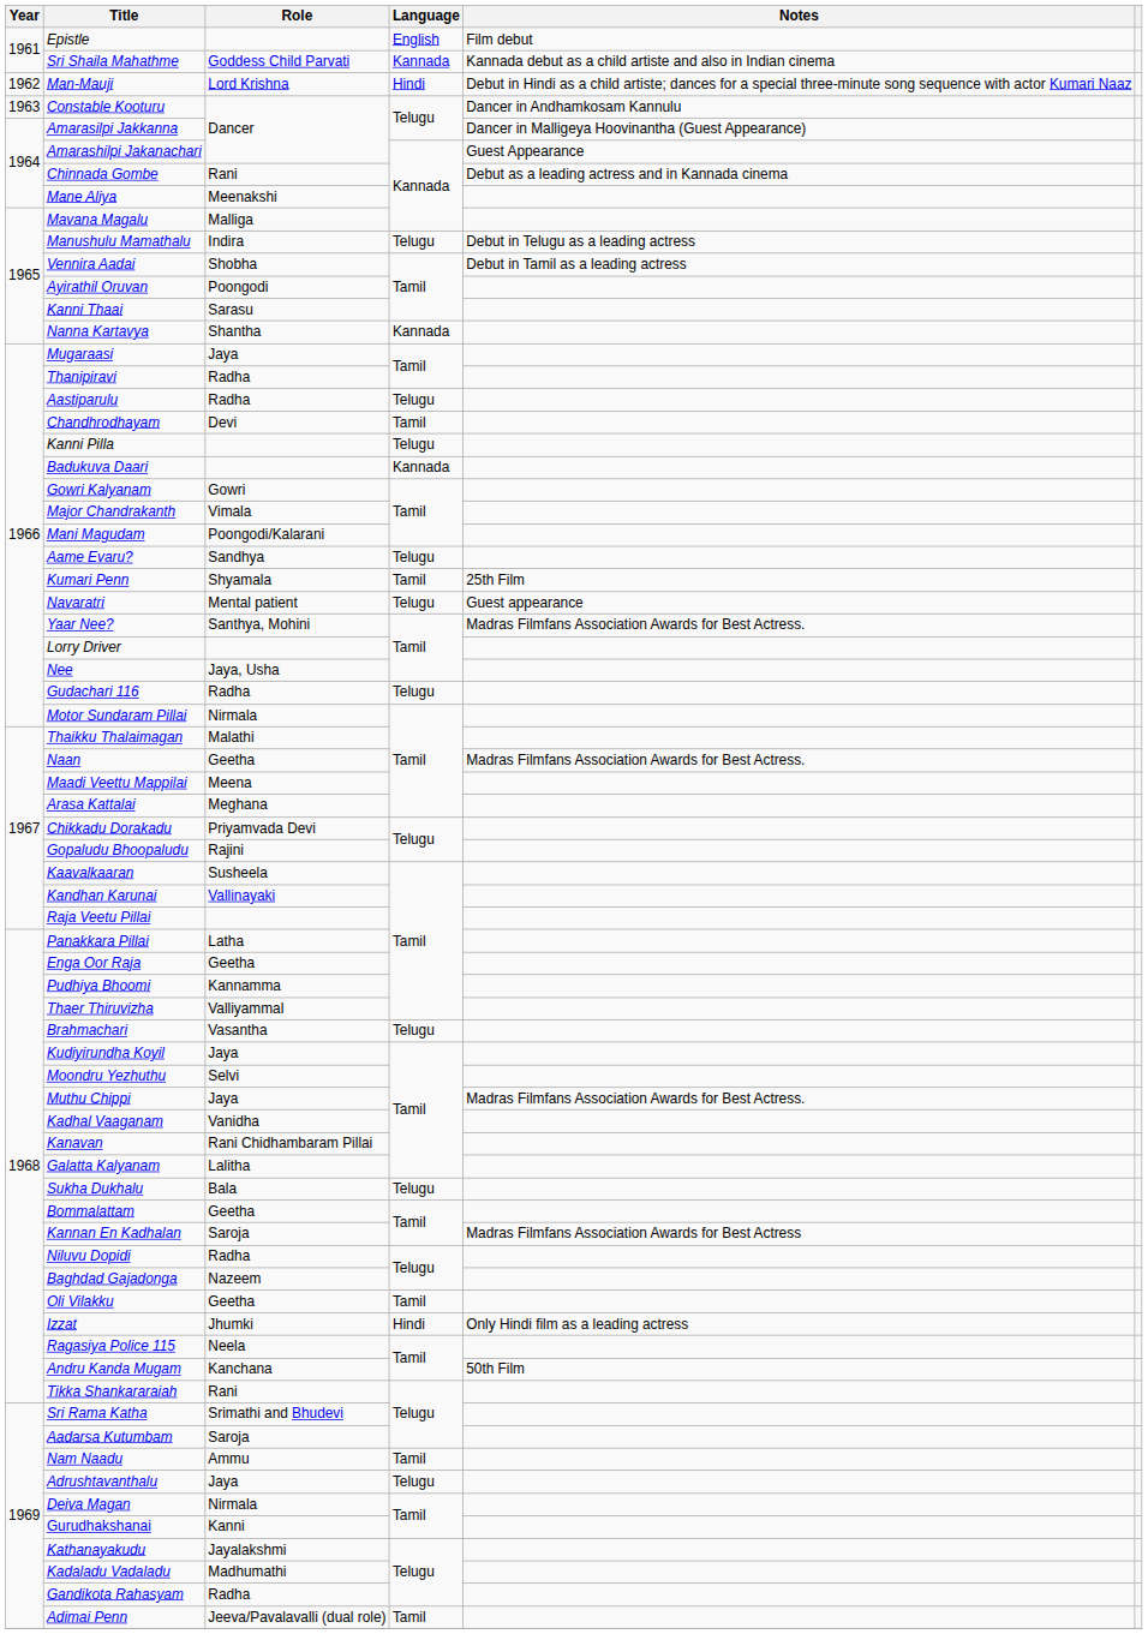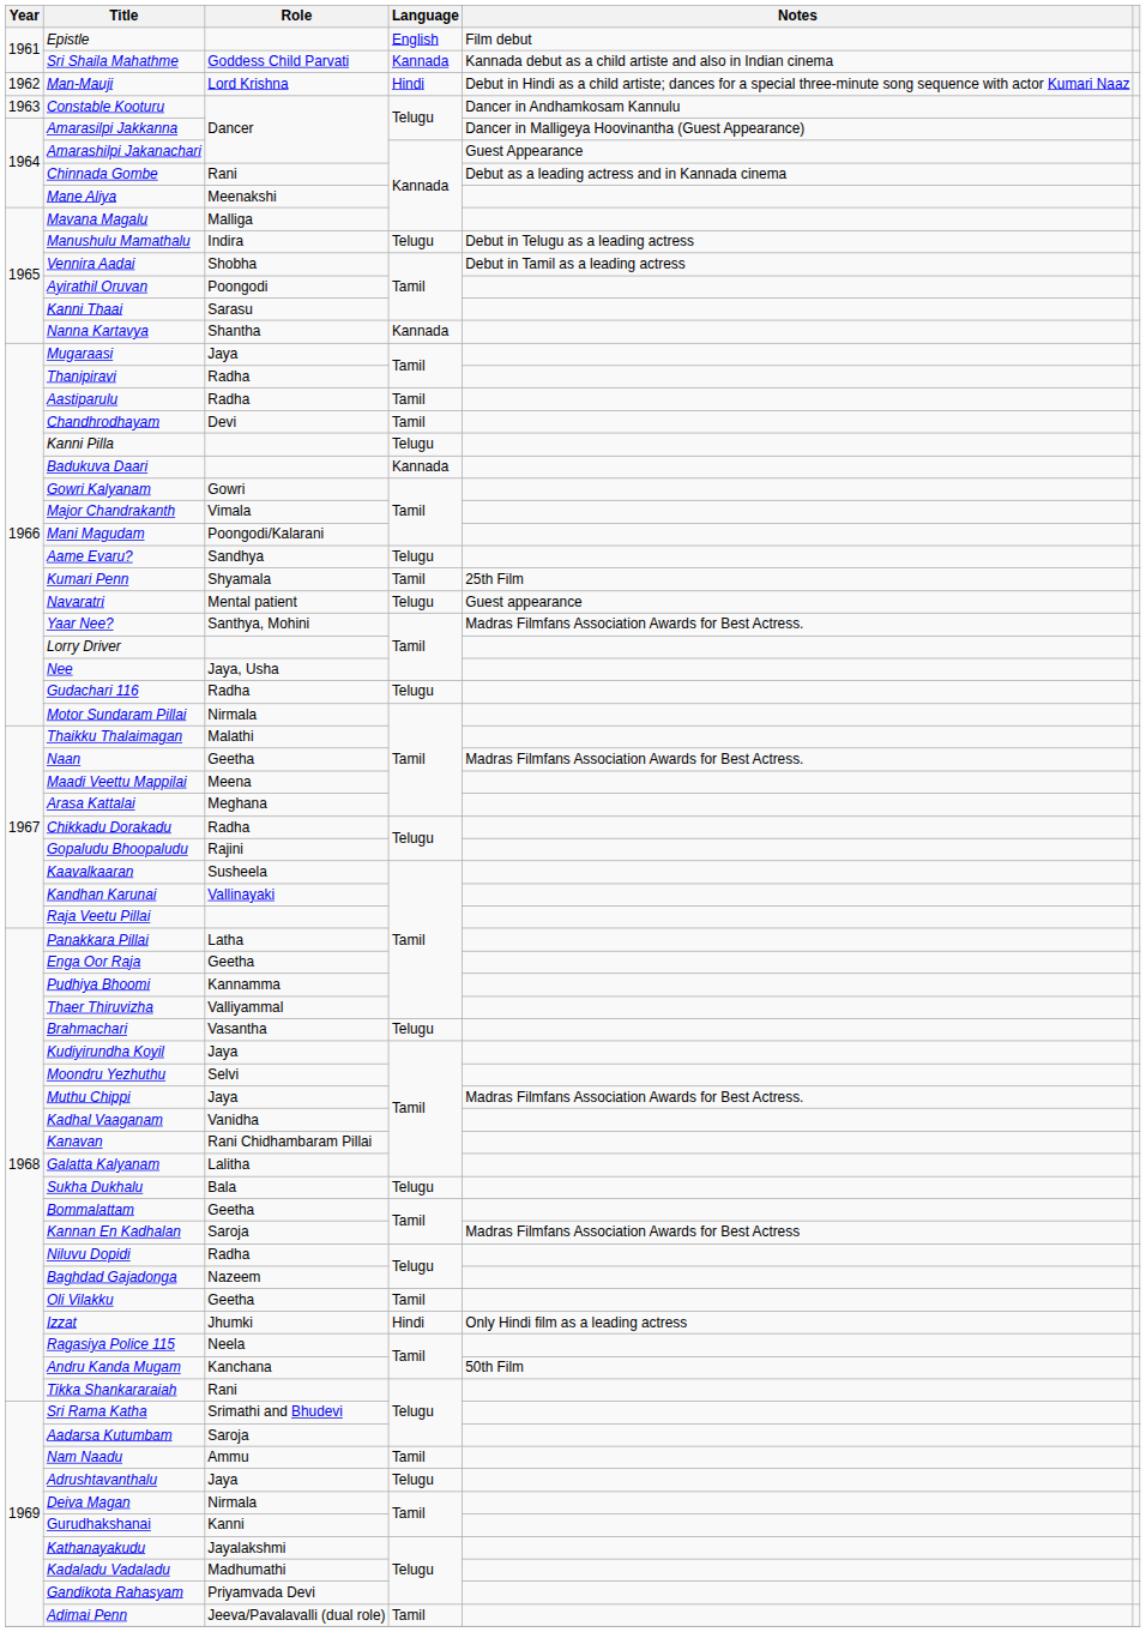 <table class="wikitable sortable">
 <tr>
 <th>Year</th>
 <th>Title</th>
 <th>Role</th>
 <th>Language</th>
 <th class="unsortable">Notes</th>
 <th></th>
 </tr>
 <tr>
 <td rowspan=2>1961</td>
 <td><em>Epistle</em></td>
 <td></td>
 <td><a href='#'>English</a></td>
 <td>Film debut</td>
 <td></td>
 </tr>
 <tr>
 <td><em><a href='#'>Sri Shaila Mahathme</a></em></td>
 <td><a href='#'>Goddess Child Parvati</a></td>
 <td><a href='#'>Kannada</a></td>
 <td>Kannada debut as a child artiste and also in Indian cinema</td>
 <td></td>
 </tr>
 <tr>
 <td rowspan=1>1962</td>
 <td><em><a href='#'>Man-Mauji</a></em></td>
 <td><a href='#'>Lord Krishna</a></td>
 <td><a href='#'>Hindi</a></td>
 <td>Debut in Hindi as a child artiste; dances for a special three-minute song sequence with actor <a href='#'>Kumari Naaz</a></td>
 <td></td>
 </tr>
 <tr>
 <td rowspan=1>1963</td>
 <td><em><a href='#'>Constable Kooturu</a></em></td>
 <td rowspan="3">Dancer</td>
 <td rowspan="2">Telugu</td>
 <td>Dancer in Andhamkosam Kannulu</td>
 <td></td>
 </tr>
 <tr>
 <td rowspan=4>1964</td>
 <td><em><a href='#'>Amarasilpi Jakkanna</a></em></td>
 <td>Dancer in Malligeya Hoovinantha (Guest Appearance)</td>
 <td></td>
 </tr>
 <tr>
 <td><em><a href='#'>Amarashilpi Jakanachari</a></em></td>
 <td rowspan="4">Kannada</td>
 <td>Guest Appearance</td>
 <td></td>
 </tr>
 <tr>
 <td><em><a href='#'>Chinnada Gombe</a></em></td>
 <td>Rani</td>
 <td>Debut as a leading actress and in Kannada cinema</td>
 <td></td>
 </tr>
 <tr>
 <td><em><a href='#'>Mane Aliya</a></em></td>
 <td>Meenakshi</td>
 <td></td>
 <td></td>
 </tr>
 <tr>
 <td rowspan=6>1965</td>
 <td><em><a href='#'>Mavana Magalu</a></em></td>
 <td>Malliga</td>
 <td></td>
 <td></td>
 </tr>
 <tr>
 <td><em><a href='#'>Manushulu Mamathalu</a></em></td>
 <td>Indira</td>
 <td>Telugu</td>
 <td>Debut in Telugu as a leading actress</td>
 <td></td>
 </tr>
 <tr>
 <td><em><a href='#'>Vennira Aadai</a></em></td>
 <td>Shobha</td>
 <td rowspan="3">Tamil</td>
 <td>Debut in Tamil as a leading actress</td>
 <td></td>
 </tr>
 <tr>
 <td><em><a href='#'>Ayirathil Oruvan</a></em></td>
 <td>Poongodi</td>
 <td></td>
 <td></td>
 </tr>
 <tr>
 <td><em><a href='#'>Kanni Thaai</a></em></td>
 <td>Sarasu</td>
 <td></td>
 <td></td>
 </tr>
 <tr>
 <td><em><a href='#'>Nanna Kartavya</a></em></td>
 <td>Shantha</td>
 <td>Kannada</td>
 <td></td>
 <td></td>
 </tr>
 <tr>
 <td rowspan=17>1966</td>
 <td><em><a href='#'>Mugaraasi</a></em></td>
 <td>Jaya</td>
 <td rowspan="2">Tamil</td>
 <td></td>
 <td></td>
 </tr>
 <tr>
 <td><em><a href='#'>Thanipiravi</a></em></td>
 <td>Radha</td>
 <td></td>
 <td></td>
 </tr>
 <tr>
 <td><em><a href='#'>Aastiparulu</a></em></td>
 <td>Radha</td>
-<td>Telugu</td>
+<td>Tamil</td>
 <td></td>
 <td></td>
 </tr>
 <tr>
 <td><em><a href='#'>Chandhrodhayam</a></em></td>
 <td>Devi</td>
 <td>Tamil</td>
 <td></td>
 <td></td>
 </tr>
 <tr>
 <td><em>Kanni Pilla</em></td>
 <td></td>
 <td>Telugu</td>
 <td></td>
 <td></td>
 </tr>
 <tr>
 <td><em><a href='#'>Badukuva Daari</a></em></td>
 <td></td>
 <td>Kannada</td>
 <td></td>
 <td></td>
 </tr>
 <tr>
 <td><em><a href='#'>Gowri Kalyanam</a></em></td>
 <td>Gowri</td>
 <td rowspan="3">Tamil</td>
 <td></td>
 <td></td>
 </tr>
 <tr>
 <td><em><a href='#'>Major Chandrakanth</a></em></td>
 <td>Vimala</td>
 <td></td>
 <td></td>
 </tr>
 <tr>
 <td><em><a href='#'>Mani Magudam</a></em></td>
 <td>Poongodi/Kalarani</td>
 <td></td>
 <td></td>
 </tr>
 <tr>
 <td><em><a href='#'>Aame Evaru?</a></em></td>
 <td>Sandhya</td>
 <td>Telugu</td>
 <td></td>
 <td></td>
 </tr>
 <tr>
 <td><em><a href='#'>Kumari Penn</a></em></td>
 <td>Shyamala</td>
 <td>Tamil</td>
 <td>25th Film</td>
 <td></td>
 </tr>
 <tr>
 <td><em><a href='#'>Navaratri</a></em></td>
 <td>Mental patient</td>
 <td>Telugu</td>
 <td>Guest appearance</td>
 <td></td>
 </tr>
 <tr>
 <td><a href='#'><em>Yaar Nee?</em></a></td>
 <td>Santhya, Mohini</td>
 <td rowspan="3">Tamil</td>
 <td>Madras Filmfans Association Awards for Best Actress.</td>
 <td></td>
 </tr>
 <tr>
 <td Lorry Driver(film)><em>Lorry Driver</em></td>
 <td></td>
 <td></td>
 <td></td>
 </tr>
 <tr>
 <td><a href='#'><em>Nee</em></a></td>
 <td>Jaya, Usha</td>
 <td></td>
 <td></td>
 </tr>
 <tr>
 <td><em><a href='#'>Gudachari 116</a></em></td>
 <td>Radha</td>
 <td>Telugu</td>
 <td></td>
 <td></td>
 </tr>
 <tr>
 <td><em><a href='#'>Motor Sundaram Pillai</a></em></td>
 <td>Nirmala</td>
 <td rowspan="5">Tamil</td>
 <td></td>
 <td></td>
 </tr>
 <tr>
 <td rowspan=9>1967</td>
 <td><em><a href='#'>Thaikku Thalaimagan</a></em></td>
 <td>Malathi</td>
 <td></td>
 <td></td>
 </tr>
 <tr>
 <td><a href='#'><em>Naan</em></a></td>
 <td>Geetha</td>
 <td>Madras Filmfans Association Awards for Best Actress.</td>
 <td></td>
 </tr>
 <tr>
 <td><em><a href='#'>Maadi Veettu Mappilai</a></em></td>
 <td>Meena</td>
 <td></td>
 <td></td>
 </tr>
 <tr>
 <td><em><a href='#'>Arasa Kattalai</a></em></td>
 <td>Meghana</td>
 <td></td>
 <td></td>
 </tr>
 <tr>
 <td><a href='#'><em>Chikkadu Dorakadu</em></a></td>
-<td>Priyamvada Devi</td>
+<td>Radha</td>
 <td rowspan="2">Telugu</td>
 <td></td>
 <td></td>
 </tr>
 <tr>
 <td><em><a href='#'>Gopaludu Bhoopaludu</a></em></td>
 <td>Rajini</td>
 <td></td>
 <td></td>
 </tr>
 <tr>
 <td><em><a href='#'>Kaavalkaaran</a></em></td>
 <td>Susheela</td>
 <td rowspan="7">Tamil</td>
 <td></td>
 <td></td>
 </tr>
 <tr>
 <td><em><a href='#'>Kandhan Karunai</a></em></td>
 <td><a href='#'>Vallinayaki</a></td>
 <td></td>
 <td></td>
 </tr>
 <tr>
 <td><em><a href='#'>Raja Veetu Pillai</a></em></td>
 <td></td>
 <td></td>
 <td></td>
 </tr>
 <tr>
 <td rowspan=21>1968</td>
 <td><em><a href='#'>Panakkara Pillai</a></em></td>
 <td>Latha</td>
 <td></td>
 <td></td>
 </tr>
 <tr>
 <td><em><a href='#'>Enga Oor Raja</a></em></td>
 <td>Geetha</td>
 <td></td>
 <td></td>
 </tr>
 <tr>
 <td><em><a href='#'>Pudhiya Bhoomi</a></em></td>
 <td>Kannamma</td>
 <td></td>
 <td></td>
 </tr>
 <tr>
 <td><em><a href='#'>Thaer Thiruvizha</a></em></td>
 <td>Valliyammal</td>
 <td></td>
 <td></td>
 </tr>
 <tr>
 <td><em><a href='#'>Brahmachari</a></em></td>
 <td>Vasantha</td>
 <td>Telugu</td>
 <td></td>
 <td></td>
 </tr>
 <tr>
 <td><em><a href='#'>Kudiyirundha Koyil</a></em></td>
 <td>Jaya</td>
 <td rowspan="6">Tamil</td>
 <td></td>
 <td></td>
 </tr>
 <tr>
 <td><em><a href='#'>Moondru Yezhuthu</a></em></td>
 <td>Selvi</td>
 <td></td>
 <td></td>
 </tr>
 <tr>
 <td><em><a href='#'>Muthu Chippi</a></em></td>
 <td>Jaya</td>
 <td>Madras Filmfans Association Awards for Best Actress.</td>
 <td></td>
 </tr>
 <tr>
 <td><em><a href='#'>Kadhal Vaaganam</a></em></td>
 <td>Vanidha</td>
 <td></td>
 <td></td>
 </tr>
 <tr>
 <td><em><a href='#'>Kanavan</a></em></td>
 <td>Rani Chidhambaram Pillai</td>
 <td></td>
 <td></td>
 </tr>
 <tr>
 <td><em><a href='#'>Galatta Kalyanam</a></em></td>
 <td>Lalitha</td>
 <td></td>
 <td></td>
 </tr>
 <tr>
 <td><em><a href='#'>Sukha Dukhalu</a></em></td>
 <td>Bala</td>
 <td>Telugu</td>
 <td></td>
 <td></td>
 </tr>
 <tr>
 <td><a href='#'><em>Bommalattam</em></a></td>
 <td>Geetha</td>
 <td rowspan="2">Tamil</td>
 <td></td>
 <td></td>
 </tr>
 <tr>
 <td><em><a href='#'>Kannan En Kadhalan</a></em></td>
 <td>Saroja</td>
 <td>Madras Filmfans Association Awards for Best Actress</td>
 <td></td>
 </tr>
 <tr>
 <td><em><a href='#'>Niluvu Dopidi</a></em></td>
 <td>Radha</td>
 <td rowspan="2">Telugu</td>
 <td></td>
 <td></td>
 </tr>
 <tr>
 <td><em><a href='#'>Baghdad Gajadonga</a></em></td>
 <td>Nazeem</td>
 <td></td>
 <td></td>
 </tr>
 <tr>
 <td><em><a href='#'>Oli Vilakku</a></em></td>
 <td>Geetha</td>
 <td>Tamil</td>
 <td></td>
 <td></td>
 </tr>
 <tr>
 <td><a href='#'><em>Izzat</em></a></td>
 <td>Jhumki</td>
 <td>Hindi</td>
 <td>Only Hindi film as a leading actress</td>
 <td></td>
 </tr>
 <tr>
 <td><em><a href='#'>Ragasiya Police 115</a></em></td>
 <td>Neela</td>
 <td rowspan="2">Tamil</td>
 <td></td>
 <td></td>
 </tr>
 <tr>
 <td><em><a href='#'>Andru Kanda Mugam</a></em></td>
 <td>Kanchana</td>
 <td>50th Film</td>
 <td></td>
 </tr>
 <tr>
 <td><em><a href='#'>Tikka Shankararaiah</a></em></td>
 <td>Rani</td>
 <td rowspan="3">Telugu</td>
 <td></td>
 <td></td>
 </tr>
 <tr>
 <td rowspan=10>1969</td>
 <td><em><a href='#'>Sri Rama Katha</a></em></td>
 <td>Srimathi and <a href='#'>Bhudevi</a></td>
 <td></td>
 <td></td>
 </tr>
 <tr>
 <td><em><a href='#'>Aadarsa Kutumbam</a></em></td>
 <td>Saroja</td>
 <td></td>
 <td></td>
 </tr>
 <tr>
 <td><em><a href='#'>Nam Naadu</a></em></td>
 <td>Ammu</td>
 <td>Tamil</td>
 <td></td>
 <td></td>
 </tr>
 <tr>
 <td><em><a href='#'>Adrushtavanthalu</a></em></td>
 <td>Jaya</td>
 <td>Telugu</td>
 <td></td>
 <td></td>
 </tr>
 <tr>
 <td><em><a href='#'>Deiva Magan</a></em></td>
 <td>Nirmala</td>
 <td rowspan="2">Tamil</td>
 <td></td>
 <td></td>
 </tr>
 <tr>
 <td><a href='#'>Gurudhakshanai</a></td>
 <td>Kanni</td>
 <td></td>
 <td></td>
 </tr>
 <tr>
 <td><em><a href='#'>Kathanayakudu</a></em></td>
 <td>Jayalakshmi</td>
 <td rowspan="3">Telugu</td>
 <td></td>
 <td></td>
 </tr>
 <tr>
 <td><em><a href='#'>Kadaladu Vadaladu</a></em></td>
 <td>Madhumathi</td>
 <td></td>
 <td></td>
 </tr>
 <tr>
 <td><em><a href='#'>Gandikota Rahasyam</a></em></td>
-<td>Radha</td>
+<td>Priyamvada Devi</td>
 <td></td>
 <td></td>
 </tr>
 <tr>
 <td><em><a href='#'>Adimai Penn</a></em></td>
 <td>Jeeva/Pavalavalli (dual role)</td>
 <td>Tamil</td>
 <td></td>
 <td></td>
 </tr>
 <tr>
 </tr>
 </table>
